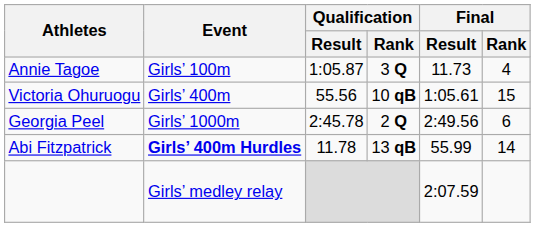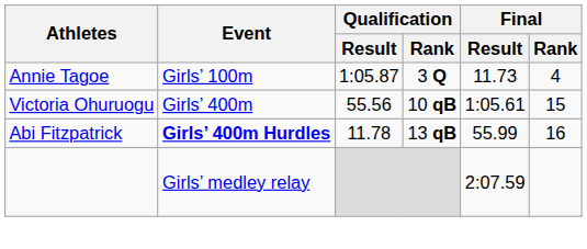 <table class="wikitable" border="1" style="font-size:90%">
 <tr>
 <th rowspan=2>Athletes</th>
 <th rowspan=2>Event</th>
 <th colspan=2>Qualification</th>
 <th colspan=2>Final</th>
 </tr>
 <tr>
 <th>Result</th>
 <th>Rank</th>
 <th>Result</th>
 <th>Rank</th>
 </tr>
 <tr>
 <td><a href='#'>Annie Tagoe</a></td>
 <td><a href='#'>Girls’ 100m</a></td>
 <td align=center>1:05.87</td>
 <td align=center>3 <strong>Q</strong></td>
 <td align=center>11.73</td>
 <td align=center>4</td>
 </tr>
 <tr>
 <td><a href='#'>Victoria Ohuruogu</a></td>
 <td><a href='#'>Girls’ 400m</a></td>
 <td align=center>55.56</td>
 <td align=center>10 <strong>qB</strong></td>
 <td align=center>1:05.61</td>
 <td align=center>15</td>
 </tr>
 <tr>
-<td><a href='#'>Georgia Peel</a></td>
-<td><a href='#'>Girls’ 1000m</a></td>
-<td align=center>2:45.78</td>
-<td align=center>2 <strong>Q</strong></td>
-<td align=center>2:49.56</td>
-<td align=center>6</td>
-</tr>
-<tr>
 <td><a href='#'>Abi Fitzpatrick</a></td>
 <td><strong><a href='#'>Girls’ 400m Hurdles</a></strong></td>
 <td align=center>11.78</td>
 <td align=center>13 <strong>qB</strong></td>
 <td align=center>55.99</td>
-<td align=center>14</td>
+<td align=center>16</td>
 </tr>
 <tr>
 <td><br><br><br></td>
 <td><a href='#'>Girls’ medley relay</a></td>
 <td colspan=2 bgcolor=#DCDCDC></td>
 <td align=center>2:07.59</td>
 <td align=center></td>
 </tr>
 </table>
